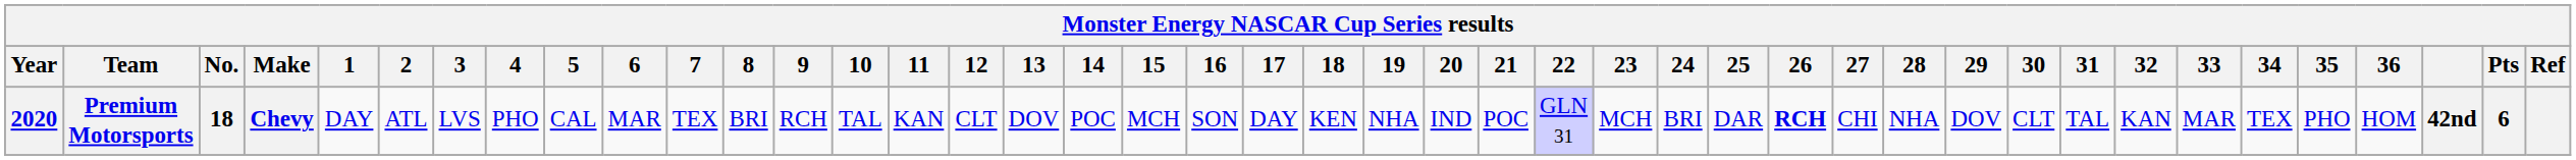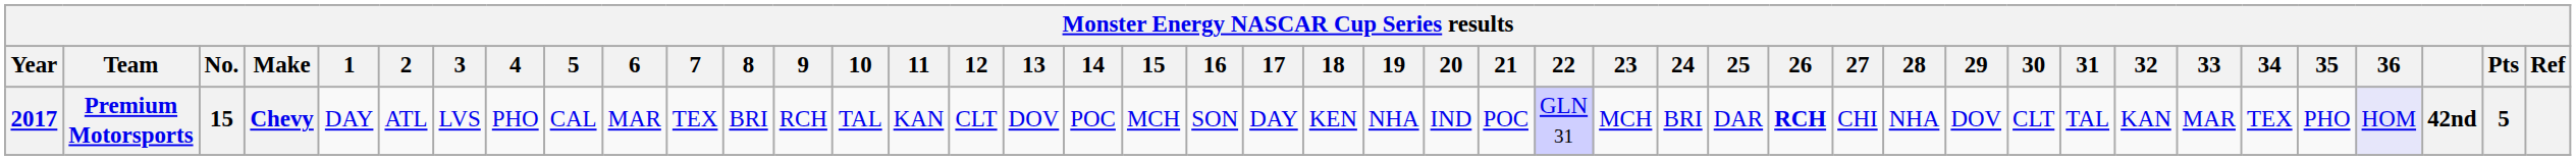 <table class="wikitable" style="text-align:center; font-size:75%">
 <tr>
 <th colspan=45><a href='#'>Monster Energy NASCAR Cup Series</a> results</th>
 </tr>
 <tr>
 <th>Year</th>
 <th>Team</th>
 <th>No.</th>
 <th>Make</th>
 <th>1</th>
 <th>2</th>
 <th>3</th>
 <th>4</th>
 <th>5</th>
 <th>6</th>
 <th>7</th>
 <th>8</th>
 <th>9</th>
 <th>10</th>
 <th>11</th>
 <th>12</th>
 <th>13</th>
 <th>14</th>
 <th>15</th>
 <th>16</th>
 <th>17</th>
 <th>18</th>
 <th>19</th>
 <th>20</th>
 <th>21</th>
 <th>22</th>
 <th>23</th>
 <th>24</th>
 <th>25</th>
 <th>26</th>
 <th>27</th>
 <th>28</th>
 <th>29</th>
 <th>30</th>
 <th>31</th>
 <th>32</th>
 <th>33</th>
 <th>34</th>
 <th>35</th>
 <th>36</th>
 <th></th>
 <th>Pts</th>
 <th>Ref</th>
 </tr>
 <tr>
-<th><a href='#'>2020</a></th>
+<th><a href='#'>2017</a></th>
 <th><a href='#'>Premium Motorsports</a></th>
-<th>18</th>
+<th>15</th>
 <th><a href='#'>Chevy</a></th>
 <td><a href='#'>DAY</a></td>
 <td><a href='#'>ATL</a></td>
 <td><a href='#'>LVS</a></td>
 <td><a href='#'>PHO</a></td>
 <td><a href='#'>CAL</a></td>
 <td><a href='#'>MAR</a></td>
 <td><a href='#'>TEX</a></td>
 <td><a href='#'>BRI</a></td>
 <td><a href='#'>RCH</a></td>
 <td><a href='#'>TAL</a></td>
 <td><a href='#'>KAN</a></td>
 <td><a href='#'>CLT</a></td>
 <td><a href='#'>DOV</a></td>
 <td><a href='#'>POC</a></td>
 <td><a href='#'>MCH</a></td>
 <td><a href='#'>SON</a></td>
 <td><a href='#'>DAY</a></td>
 <td><a href='#'>KEN</a></td>
 <td><a href='#'>NHA</a></td>
 <td><a href='#'>IND</a></td>
 <td><a href='#'>POC</a></td>
 <td style="background:#CFCFFF;"><a href='#'>GLN</a><br><small>31</small></td>
 <td><a href='#'>MCH</a></td>
 <td><a href='#'>BRI</a></td>
 <td><a href='#'>DAR</a></td>
 <td><strong><a href='#'>RCH</a></strong></td>
 <td><a href='#'>CHI</a></td>
 <td><a href='#'>NHA</a></td>
 <td><a href='#'>DOV</a></td>
 <td><a href='#'>CLT</a></td>
 <td><a href='#'>TAL</a></td>
 <td><a href='#'>KAN</a></td>
 <td><a href='#'>MAR</a></td>
 <td><a href='#'>TEX</a></td>
 <td><a href='#'>PHO</a></td>
-<td><a href='#'>HOM</a></td>
+<td style="background: lavender;"><a href='#'>HOM</a></td>
 <th>42nd</th>
-<th>6</th>
+<th>5</th>
 <th></th>
 </tr>
 </table>
